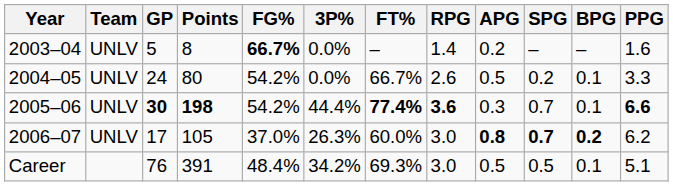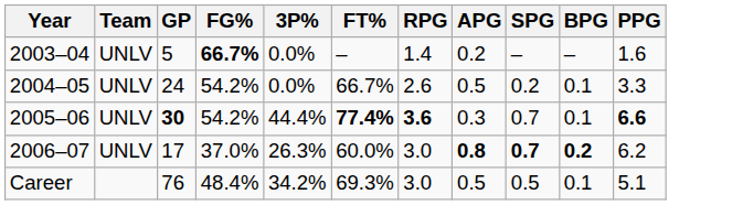 <table class="wikitable">
 <tr>
 <th>Year</th>
 <th>Team</th>
 <th>GP</th>
-<th>Points</th>
 <th>FG%</th>
 <th>3P%</th>
 <th>FT%</th>
 <th>RPG</th>
 <th>APG</th>
 <th>SPG</th>
 <th>BPG</th>
 <th>PPG</th>
 </tr>
 <tr>
 <td>2003–04</td>
 <td>UNLV</td>
 <td>5</td>
-<td>8</td>
 <td><strong>66.7%</strong></td>
 <td>0.0%</td>
 <td>–</td>
 <td>1.4</td>
 <td>0.2</td>
 <td>–</td>
 <td>–</td>
 <td>1.6</td>
 </tr>
 <tr>
 <td>2004–05</td>
 <td>UNLV</td>
 <td>24</td>
-<td>80</td>
 <td>54.2%</td>
 <td>0.0%</td>
 <td>66.7%</td>
 <td>2.6</td>
 <td>0.5</td>
 <td>0.2</td>
 <td>0.1</td>
 <td>3.3</td>
 </tr>
 <tr>
 <td>2005–06</td>
 <td>UNLV</td>
 <td><strong>30</strong></td>
-<td><strong>198</strong></td>
 <td>54.2%</td>
 <td>44.4%</td>
 <td><strong>77.4%</strong></td>
 <td><strong>3.6</strong></td>
 <td>0.3</td>
 <td>0.7</td>
 <td>0.1</td>
 <td><strong>6.6</strong></td>
 </tr>
 <tr>
 <td>2006–07</td>
 <td>UNLV</td>
 <td>17</td>
-<td>105</td>
 <td>37.0%</td>
 <td>26.3%</td>
 <td>60.0%</td>
 <td>3.0</td>
 <td><strong>0.8</strong></td>
 <td><strong>0.7</strong></td>
 <td><strong>0.2</strong></td>
 <td>6.2</td>
 </tr>
 <tr>
 <td>Career</td>
 <td></td>
 <td>76</td>
-<td>391</td>
 <td>48.4%</td>
 <td>34.2%</td>
 <td>69.3%</td>
 <td>3.0</td>
 <td>0.5</td>
 <td>0.5</td>
 <td>0.1</td>
 <td>5.1</td>
 </tr>
 </table>
